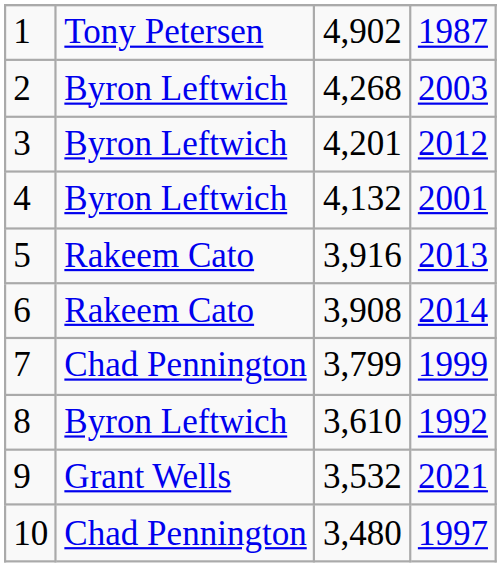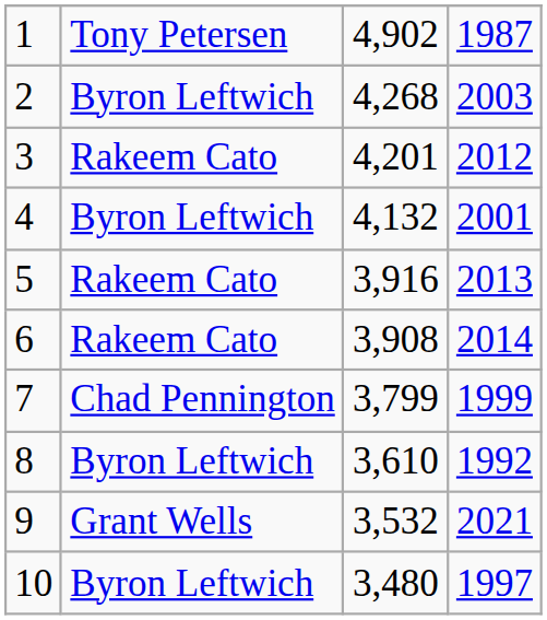 <table class="wikitable">
 <tr>
 </tr>
 <tr>
 <td>1</td>
 <td><a href='#'>Tony Petersen</a></td>
 <td>4,902</td>
 <td><a href='#'>1987</a></td>
 </tr>
 <tr>
 <td>2</td>
 <td><a href='#'>Byron Leftwich</a></td>
 <td>4,268</td>
 <td><a href='#'>2003</a></td>
 </tr>
 <tr>
 <td>3</td>
-<td><a href='#'>Byron Leftwich</a></td>
+<td><a href='#'>Rakeem Cato</a></td>
 <td>4,201</td>
 <td><a href='#'>2012</a></td>
 </tr>
 <tr>
 <td>4</td>
 <td><a href='#'>Byron Leftwich</a></td>
 <td>4,132</td>
 <td><a href='#'>2001</a></td>
 </tr>
 <tr>
 <td>5</td>
 <td><a href='#'>Rakeem Cato</a></td>
 <td>3,916</td>
 <td><a href='#'>2013</a></td>
 </tr>
 <tr>
 <td>6</td>
 <td><a href='#'>Rakeem Cato</a></td>
 <td>3,908</td>
 <td><a href='#'>2014</a></td>
 </tr>
 <tr>
 <td>7</td>
 <td><a href='#'>Chad Pennington</a></td>
 <td>3,799</td>
 <td><a href='#'>1999</a></td>
 </tr>
 <tr>
 <td>8</td>
 <td><a href='#'>Byron Leftwich</a></td>
 <td>3,610</td>
 <td><a href='#'>1992</a></td>
 </tr>
 <tr>
 <td>9</td>
 <td><a href='#'>Grant Wells</a></td>
 <td>3,532</td>
 <td><a href='#'>2021</a></td>
 </tr>
 <tr>
 <td>10</td>
-<td><a href='#'>Chad Pennington</a></td>
+<td><a href='#'>Byron Leftwich</a></td>
 <td>3,480</td>
 <td><a href='#'>1997</a></td>
 </tr>
 </table>
